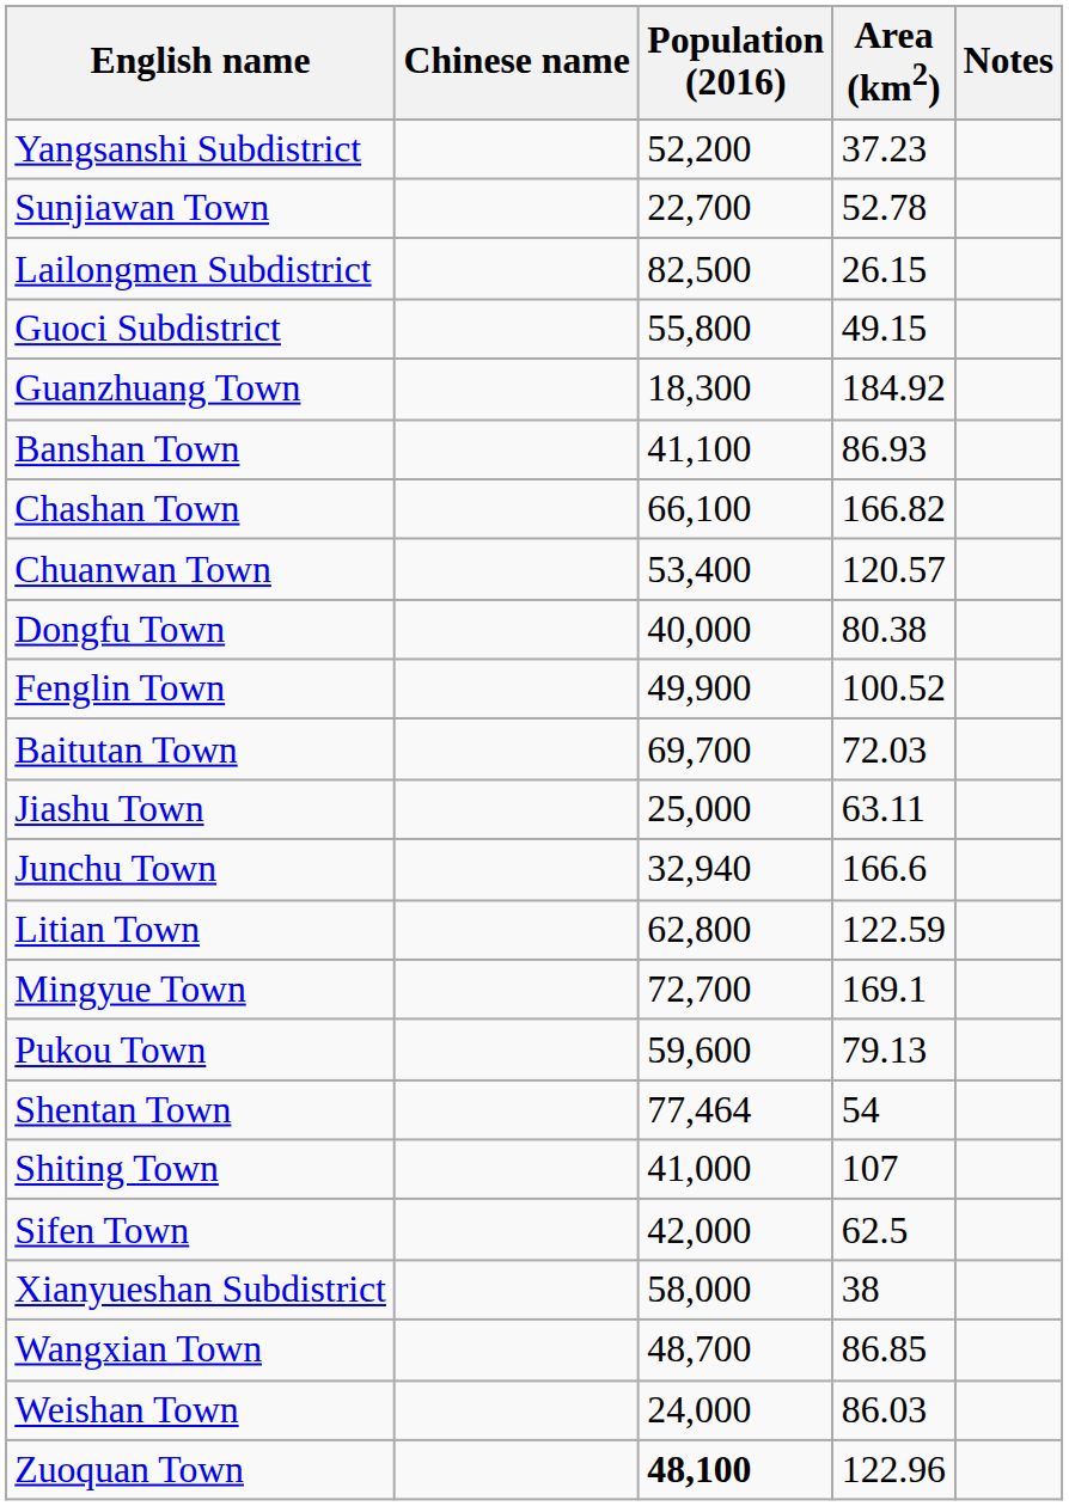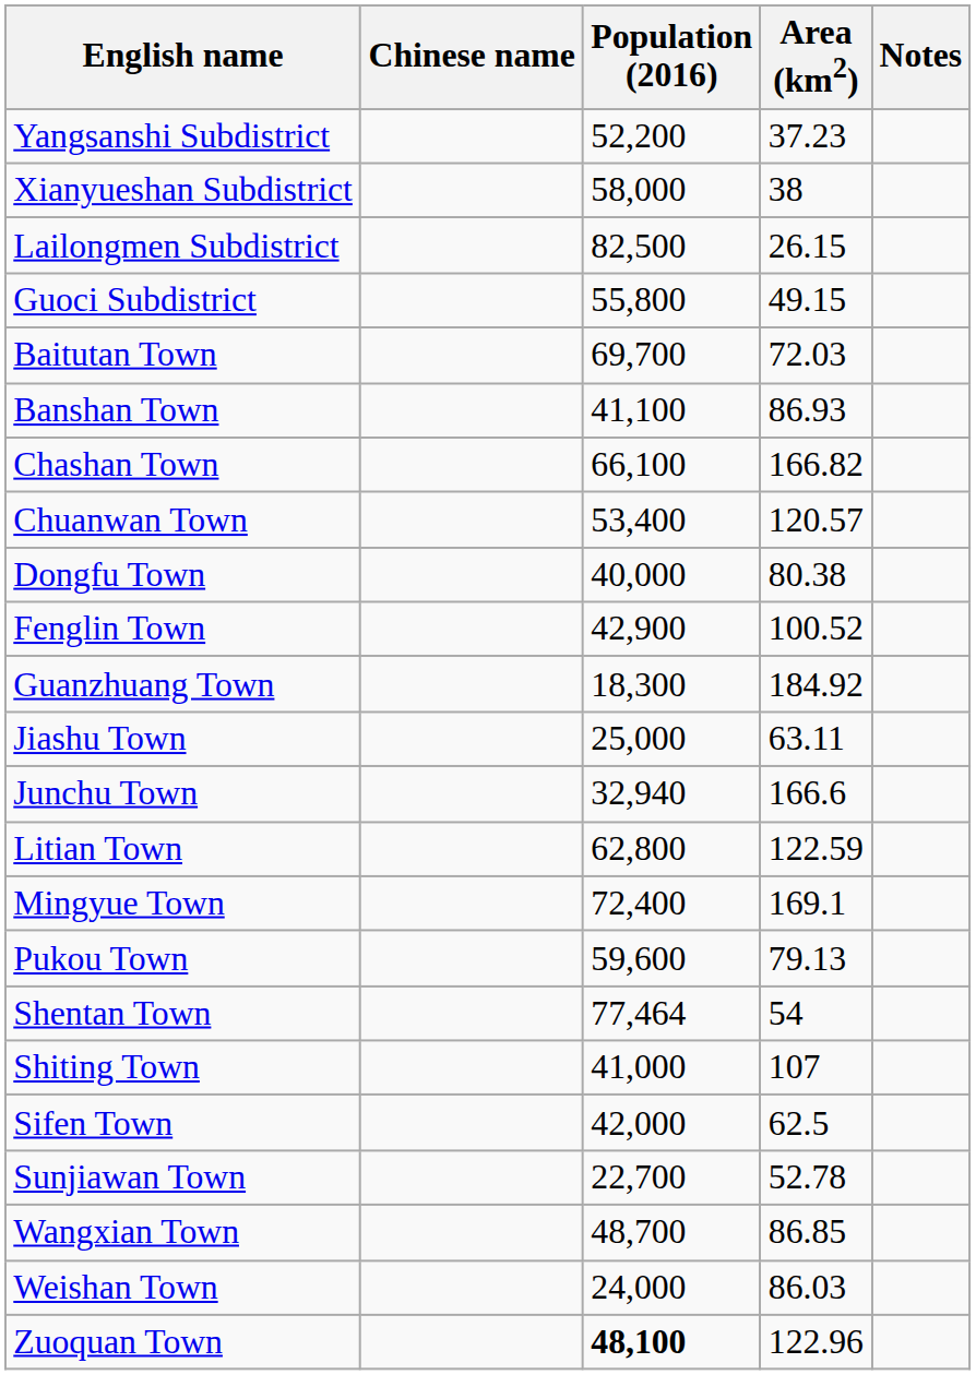 <table class="wikitable">
 <tr>
 <th>English name</th>
 <th>Chinese name</th>
 <th>Population<br>(2016)</th>
 <th>Area<br>(km<sup>2</sup>)</th>
 <th>Notes</th>
 </tr>
 <tr>
 <td><a href='#'>Yangsanshi Subdistrict</a></td>
 <td></td>
 <td>52,200</td>
 <td>37.23</td>
 <td></td>
 </tr>
 <tr>
-<td><a href='#'>Sunjiawan Town</a></td>
+<td><a href='#'>Xianyueshan Subdistrict</a></td>
 <td></td>
-<td>22,700</td>
-<td>52.78</td>
+<td>58,000</td>
+<td>38</td>
 <td></td>
 </tr>
 <tr>
 <td><a href='#'>Lailongmen Subdistrict</a></td>
 <td></td>
 <td>82,500</td>
 <td>26.15</td>
 <td></td>
 </tr>
 <tr>
 <td><a href='#'>Guoci Subdistrict</a></td>
 <td></td>
 <td>55,800</td>
 <td>49.15</td>
 <td></td>
 </tr>
 <tr>
-<td><a href='#'>Guanzhuang Town</a></td>
+<td><a href='#'>Baitutan Town</a></td>
 <td></td>
-<td>18,300</td>
-<td>184.92</td>
+<td>69,700</td>
+<td>72.03</td>
 <td></td>
 </tr>
 <tr>
 <td><a href='#'>Banshan Town</a></td>
 <td></td>
 <td>41,100</td>
 <td>86.93</td>
 <td></td>
 </tr>
 <tr>
 <td><a href='#'>Chashan Town</a></td>
 <td></td>
 <td>66,100</td>
 <td>166.82</td>
 <td></td>
 </tr>
 <tr>
 <td><a href='#'>Chuanwan Town</a></td>
 <td></td>
 <td>53,400</td>
 <td>120.57</td>
 <td></td>
 </tr>
 <tr>
 <td><a href='#'>Dongfu Town</a></td>
 <td></td>
 <td>40,000</td>
 <td>80.38</td>
 <td></td>
 </tr>
 <tr>
 <td><a href='#'>Fenglin Town</a></td>
 <td></td>
-<td>49,900</td>
+<td>42,900</td>
 <td>100.52</td>
 <td></td>
 </tr>
 <tr>
-<td><a href='#'>Baitutan Town</a></td>
+<td><a href='#'>Guanzhuang Town</a></td>
 <td></td>
-<td>69,700</td>
-<td>72.03</td>
+<td>18,300</td>
+<td>184.92</td>
 <td></td>
 </tr>
 <tr>
 <td><a href='#'>Jiashu Town</a></td>
 <td></td>
 <td>25,000</td>
 <td>63.11</td>
 <td></td>
 </tr>
 <tr>
 <td><a href='#'>Junchu Town</a></td>
 <td></td>
 <td>32,940</td>
 <td>166.6</td>
 <td></td>
 </tr>
 <tr>
 <td><a href='#'>Litian Town</a></td>
 <td></td>
 <td>62,800</td>
 <td>122.59</td>
 <td></td>
 </tr>
 <tr>
 <td><a href='#'>Mingyue Town</a></td>
 <td></td>
-<td>72,700</td>
+<td>72,400</td>
 <td>169.1</td>
 <td></td>
 </tr>
 <tr>
 <td><a href='#'>Pukou Town</a></td>
 <td></td>
 <td>59,600</td>
 <td>79.13</td>
 <td></td>
 </tr>
 <tr>
 <td><a href='#'>Shentan Town</a></td>
 <td></td>
 <td>77,464</td>
 <td>54</td>
 <td></td>
 </tr>
 <tr>
 <td><a href='#'>Shiting Town</a></td>
 <td></td>
 <td>41,000</td>
 <td>107</td>
 <td></td>
 </tr>
 <tr>
 <td><a href='#'>Sifen Town</a></td>
 <td></td>
 <td>42,000</td>
 <td>62.5</td>
 <td></td>
 </tr>
 <tr>
-<td><a href='#'>Xianyueshan Subdistrict</a></td>
+<td><a href='#'>Sunjiawan Town</a></td>
 <td></td>
-<td>58,000</td>
-<td>38</td>
+<td>22,700</td>
+<td>52.78</td>
 <td></td>
 </tr>
 <tr>
 <td><a href='#'>Wangxian Town</a></td>
 <td></td>
 <td>48,700</td>
 <td>86.85</td>
 <td></td>
 </tr>
 <tr>
 <td><a href='#'>Weishan Town</a></td>
 <td></td>
 <td>24,000</td>
 <td>86.03</td>
 <td></td>
 </tr>
 <tr>
 <td><a href='#'>Zuoquan Town</a></td>
 <td></td>
 <td><strong>48,100</strong></td>
 <td>122.96</td>
 <td></td>
 </tr>
 </table>
